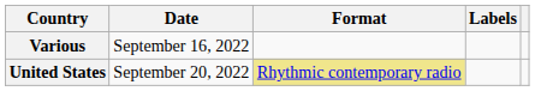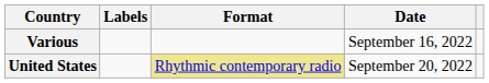 <table class="wikitable plainrowheaders">
 <tr>
 <th scope="col">Country</th>
+<th scope="col">Labels</th>
+<th scope="col">Format</th>
 <th scope="col">Date</th>
-<th scope="col">Format</th>
-<th scope="col">Labels</th>
 <th scope="col"></th>
 </tr>
 <tr>
 <th scope="row">Various</th>
-<td>September 16, 2022</td>
 <td></td>
 <td></td>
+<td>September 16, 2022</td>
 <td align="center"></td>
 </tr>
 <tr>
 <th scope="row">United States</th>
+<td></td>
+<td style="background: khaki;"><a href='#'>Rhythmic contemporary radio</a></td>
 <td>September 20, 2022</td>
-<td style="background: khaki;"><a href='#'>Rhythmic contemporary radio</a></td>
-<td></td>
 <td align="center"></td>
 </tr>
 </table>
